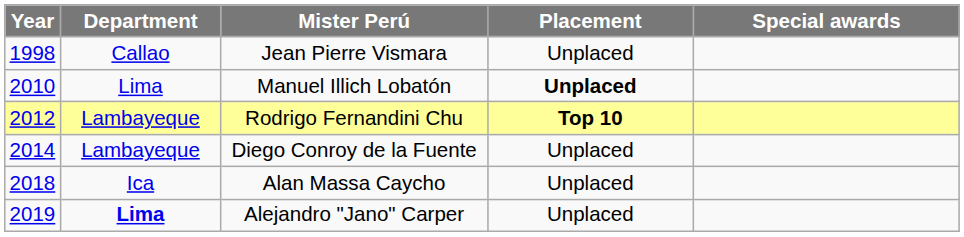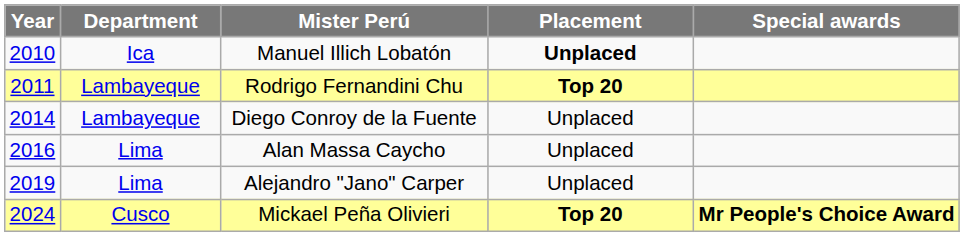 <table class="wikitable sortable" style="font-size: 85%; text-align:center">
 <tr>
 <th width="20" style="background-color:#787878;color:#FFFFFF;">Year</th>
 <th width="100" style="background-color:#787878;color:#FFFFFF;">Department</th>
 <th width="170" style="background-color:#787878;color:#FFFFFF;">Mister Perú</th>
 <th width="130" style="background-color:#787878;color:#FFFFFF;">Placement</th>
 <th width="170" style="background-color:#787878;color:#FFFFFF;">Special awards</th>
 </tr>
 <tr>
-<td><a href='#'>1998</a></td>
-<td><a href='#'>Callao</a></td>
-<td>Jean Pierre Vismara</td>
-<td>Unplaced</td>
-<td></td>
-</tr>
-<tr>
 <td><a href='#'>2010</a></td>
-<td><a href='#'>Lima</a></td>
+<td><a href='#'>Ica</a></td>
 <td>Manuel Illich Lobatón</td>
 <td><strong>Unplaced</strong></td>
 <td></td>
 </tr>
 <tr style="background-color:#FFFF99;">
-<td><a href='#'>2012</a></td>
+<td><a href='#'>2011</a></td>
 <td><a href='#'>Lambayeque</a></td>
 <td>Rodrigo Fernandini Chu</td>
-<td><strong>Top 10</strong></td>
+<td><strong>Top 20</strong></td>
 <td></td>
 </tr>
 <tr>
 <td><a href='#'>2014</a></td>
 <td><a href='#'>Lambayeque</a></td>
 <td>Diego Conroy de la Fuente</td>
 <td>Unplaced</td>
 <td></td>
 </tr>
 <tr>
-<td><a href='#'>2018</a></td>
-<td><a href='#'>Ica</a></td>
+<td><a href='#'>2016</a></td>
+<td><a href='#'>Lima</a></td>
 <td>Alan Massa Caycho</td>
 <td>Unplaced</td>
 <td></td>
 </tr>
 <tr>
 <td><a href='#'>2019</a></td>
-<td><strong><a href='#'>Lima</a></strong></td>
+<td><a href='#'>Lima</a></td>
 <td>Alejandro "Jano" Carper</td>
 <td>Unplaced</td>
 <td></td>
 </tr>
+<tr style="background-color:#FFFF99;">
+<td><a href='#'>2024</a></td>
+<td><a href='#'>Cusco</a></td>
+<td>Mickael Peña Olivieri</td>
+<td><strong>Top 20</strong></td>
+<td><strong>Mr People's Choice Award</strong></td>
+</tr>
 </table>
